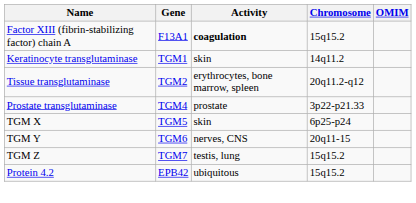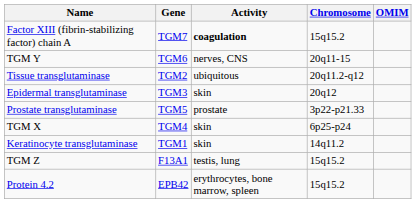 <table border="1" class=wikitable>
 <tr>
 <th>Name</th>
 <th>Gene</th>
 <th>Activity</th>
 <th><a href='#'>Chromosome</a></th>
 <th><a href='#'>OMIM</a></th>
 </tr>
 <tr>
 <td><a href='#'>Factor XIII</a> (fibrin-stabilizing factor) chain A</td>
-<td><a href='#'>F13A1</a></td>
+<td><a href='#'>TGM7</a></td>
 <td><strong>coagulation</strong></td>
 <td>15q15.2</td>
+<td></td>
+</tr>
+<tr>
+<td>TGM Y</td>
+<td><a href='#'>TGM6</a></td>
+<td>nerves, CNS</td>
+<td>20q11-15</td>
+<td></td>
+</tr>
+<tr>
+<td><a href='#'>Tissue transglutaminase</a></td>
+<td><a href='#'>TGM2</a></td>
+<td>ubiquitous</td>
+<td>20q11.2-q12</td>
+<td></td>
+</tr>
+<tr>
+<td><a href='#'>Epidermal transglutaminase</a></td>
+<td><a href='#'>TGM3</a></td>
+<td>skin</td>
+<td>20q12</td>
+<td></td>
+</tr>
+<tr>
+<td><a href='#'>Prostate transglutaminase</a></td>
+<td><a href='#'>TGM5</a></td>
+<td>prostate</td>
+<td>3p22-p21.33</td>
+<td></td>
+</tr>
+<tr>
+<td>TGM X</td>
+<td><a href='#'>TGM4</a></td>
+<td>skin</td>
+<td>6p25-p24</td>
 <td></td>
 </tr>
 <tr>
 <td><a href='#'>Keratinocyte transglutaminase</a></td>
 <td><a href='#'>TGM1</a></td>
 <td>skin</td>
 <td>14q11.2</td>
 <td></td>
 </tr>
 <tr>
-<td><a href='#'>Tissue transglutaminase</a></td>
-<td><a href='#'>TGM2</a></td>
-<td>erythrocytes, bone marrow, spleen</td>
-<td>20q11.2-q12</td>
-<td></td>
-</tr>
-<tr>
-<td><a href='#'>Prostate transglutaminase</a></td>
-<td><a href='#'>TGM4</a></td>
-<td>prostate</td>
-<td>3p22-p21.33</td>
-<td></td>
-</tr>
-<tr>
-<td>TGM X</td>
-<td><a href='#'>TGM5</a></td>
-<td>skin</td>
-<td>6p25-p24</td>
-<td></td>
-</tr>
-<tr>
-<td>TGM Y</td>
-<td><a href='#'>TGM6</a></td>
-<td>nerves, CNS</td>
-<td>20q11-15</td>
-<td></td>
-</tr>
-<tr>
 <td>TGM Z</td>
-<td><a href='#'>TGM7</a></td>
+<td><a href='#'>F13A1</a></td>
 <td>testis, lung</td>
 <td>15q15.2</td>
 <td></td>
 </tr>
 <tr>
 <td><a href='#'>Protein 4.2</a></td>
 <td><a href='#'>EPB42</a></td>
-<td>ubiquitous</td>
+<td>erythrocytes, bone marrow, spleen</td>
 <td>15q15.2</td>
 <td></td>
 </tr>
 </table>
